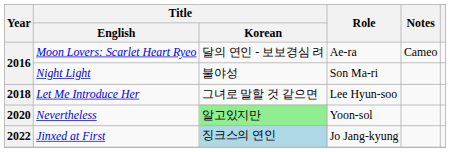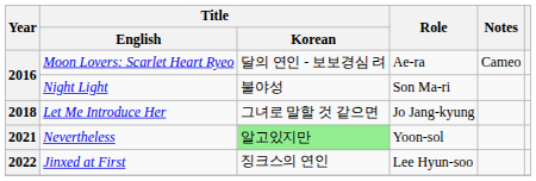 <table class="wikitable sortable plainrowheaders">
 <tr>
 <th scope="col" rowspan="2">Year</th>
 <th scope="col" colspan="2">Title</th>
 <th scope="col" rowspan="2">Role</th>
 <th scope="col" rowspan="2">Notes</th>
 <th scope="col" rowspan="2" class="unsortable"></th>
 </tr>
 <tr>
 <th scope="col">English</th>
 <th scope="col">Korean</th>
 </tr>
 <tr>
 <th scope="row" rowspan="2">2016</th>
 <td><em><a href='#'>Moon Lovers: Scarlet Heart Ryeo</a></em></td>
 <td>달의 연인 - 보보경심 려</td>
 <td>Ae-ra</td>
 <td>Cameo </td>
 <td style="text-align:center"></td>
 </tr>
 <tr>
 <td><em><a href='#'>Night Light</a></em></td>
 <td>불야성</td>
 <td>Son Ma-ri</td>
 <td></td>
 <td style="text-align:center"></td>
 </tr>
 <tr>
 <th scope="row">2018</th>
 <td><em><a href='#'>Let Me Introduce Her</a></em></td>
 <td>그녀로 말할 것 같으면</td>
-<td>Lee Hyun-soo</td>
+<td>Jo Jang-kyung</td>
 <td></td>
 <td style="text-align:center"></td>
 </tr>
 <tr>
-<th scope="row">2020</th>
+<th scope="row">2021</th>
 <td><em><a href='#'>Nevertheless</a></em></td>
 <td style="background: lightgreen;">알고있지만</td>
 <td>Yoon-sol</td>
 <td></td>
 <td style="text-align:center"></td>
 </tr>
 <tr>
 <th scope="row" rowspan="1">2022</th>
 <td><em><a href='#'>Jinxed at First</a></em></td>
-<td style="background: lightblue;">징크스의 연인</td>
-<td>Jo Jang-kyung</td>
+<td>징크스의 연인</td>
+<td>Lee Hyun-soo</td>
 <td></td>
 <td style="text-align:center"></td>
 </tr>
 <tr>
 </tr>
 </table>
